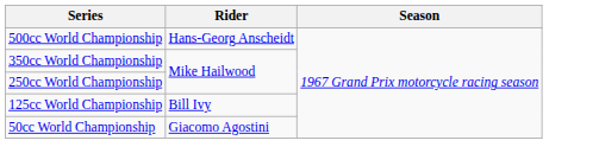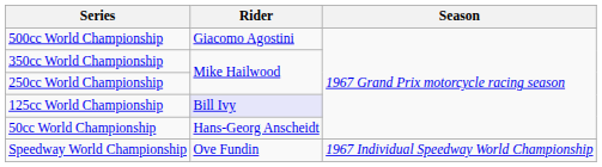 <table class="wikitable" style="font-size: 87%;">
 <tr>
 <th>Series</th>
 <th>Rider</th>
 <th>Season</th>
 </tr>
 <tr>
 <td><a href='#'>500cc World Championship</a></td>
-<td> <a href='#'>Hans-Georg Anscheidt</a></td>
+<td> <a href='#'>Giacomo Agostini</a></td>
 <td rowspan=5><em><a href='#'>1967 Grand Prix motorcycle racing season</a></em></td>
 </tr>
 <tr>
 <td><a href='#'>350cc World Championship</a></td>
 <td rowspan=2> <a href='#'>Mike Hailwood</a></td>
 </tr>
 <tr>
 <td><a href='#'>250cc World Championship</a></td>
 </tr>
 <tr>
 <td><a href='#'>125cc World Championship</a></td>
-<td> <a href='#'>Bill Ivy</a></td>
+<td style="background: lavender;"> <a href='#'>Bill Ivy</a></td>
 </tr>
 <tr>
 <td><a href='#'>50cc World Championship</a></td>
-<td> <a href='#'>Giacomo Agostini</a></td>
+<td> <a href='#'>Hans-Georg Anscheidt</a></td>
+</tr>
+<tr>
+<td><a href='#'>Speedway World Championship</a></td>
+<td> <a href='#'>Ove Fundin</a></td>
+<td><em><a href='#'>1967 Individual Speedway World Championship</a></em></td>
 </tr>
 </table>
